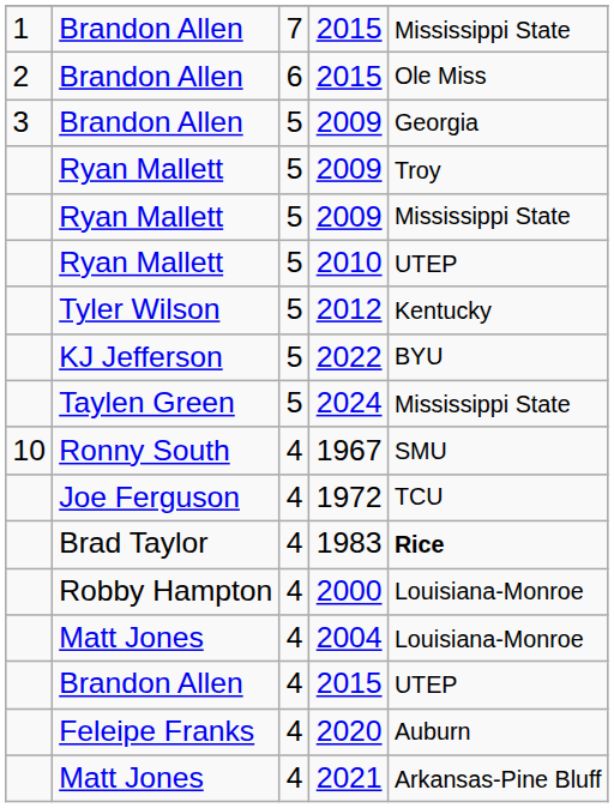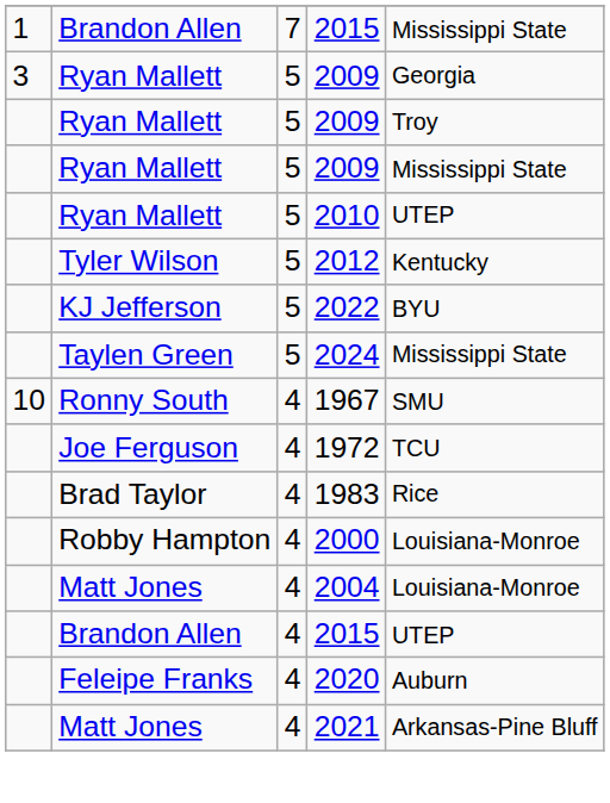 <table class="wikitable">
 <tr>
 </tr>
 <tr>
 <td>1</td>
 <td><a href='#'>Brandon Allen</a></td>
 <td>7</td>
 <td><a href='#'>2015</a></td>
 <td style="font-size:80%;">Mississippi State</td>
 </tr>
 <tr>
-<td>2</td>
-<td><a href='#'>Brandon Allen</a></td>
-<td>6</td>
-<td><a href='#'>2015</a></td>
-<td style="font-size:80%;">Ole Miss</td>
-</tr>
-<tr>
 <td>3</td>
-<td><a href='#'>Brandon Allen</a></td>
+<td><a href='#'>Ryan Mallett</a></td>
 <td>5</td>
 <td><a href='#'>2009</a></td>
 <td style="font-size:80%;">Georgia</td>
 </tr>
 <tr>
 <td></td>
 <td><a href='#'>Ryan Mallett</a></td>
 <td>5</td>
 <td><a href='#'>2009</a></td>
 <td style="font-size:80%;">Troy</td>
 </tr>
 <tr>
 <td></td>
 <td><a href='#'>Ryan Mallett</a></td>
 <td>5</td>
 <td><a href='#'>2009</a></td>
 <td style="font-size:80%;">Mississippi State</td>
 </tr>
 <tr>
 <td></td>
 <td><a href='#'>Ryan Mallett</a></td>
 <td>5</td>
 <td><a href='#'>2010</a></td>
 <td style="font-size:80%;">UTEP</td>
 </tr>
 <tr>
 <td></td>
 <td><a href='#'>Tyler Wilson</a></td>
 <td>5</td>
 <td><a href='#'>2012</a></td>
 <td style="font-size:80%;">Kentucky</td>
 </tr>
 <tr>
 <td></td>
 <td><a href='#'>KJ Jefferson</a></td>
 <td>5</td>
 <td><a href='#'>2022</a></td>
 <td style="font-size:80%;">BYU</td>
 </tr>
 <tr>
 <td></td>
 <td><a href='#'>Taylen Green</a></td>
 <td>5</td>
 <td><a href='#'>2024</a></td>
 <td style="font-size:80%;">Mississippi State</td>
 </tr>
 <tr>
 <td>10</td>
 <td><a href='#'>Ronny South</a></td>
 <td>4</td>
 <td>1967</td>
 <td style="font-size:80%;">SMU</td>
 </tr>
 <tr>
 <td></td>
 <td><a href='#'>Joe Ferguson</a></td>
 <td>4</td>
 <td>1972</td>
 <td style="font-size:80%;">TCU</td>
 </tr>
 <tr>
 <td></td>
 <td>Brad Taylor</td>
 <td>4</td>
 <td>1983</td>
-<td style="font-size:80%;"><strong>Rice</strong></td>
+<td style="font-size:80%;">Rice</td>
 </tr>
 <tr>
 <td></td>
 <td>Robby Hampton</td>
 <td>4</td>
 <td><a href='#'>2000</a></td>
 <td style="font-size:80%;">Louisiana-Monroe</td>
 </tr>
 <tr>
 <td></td>
 <td><a href='#'>Matt Jones</a></td>
 <td>4</td>
 <td><a href='#'>2004</a></td>
 <td style="font-size:80%;">Louisiana-Monroe</td>
 </tr>
 <tr>
 <td></td>
 <td><a href='#'>Brandon Allen</a></td>
 <td>4</td>
 <td><a href='#'>2015</a></td>
 <td style="font-size:80%;">UTEP</td>
 </tr>
 <tr>
 <td></td>
 <td><a href='#'>Feleipe Franks</a></td>
 <td>4</td>
 <td><a href='#'>2020</a></td>
 <td style="font-size:80%;">Auburn</td>
 </tr>
 <tr>
 <td></td>
 <td><a href='#'>Matt Jones</a></td>
 <td>4</td>
 <td><a href='#'>2021</a></td>
 <td style="font-size:80%;">Arkansas-Pine Bluff</td>
 </tr>
 </table>
